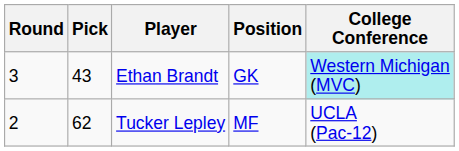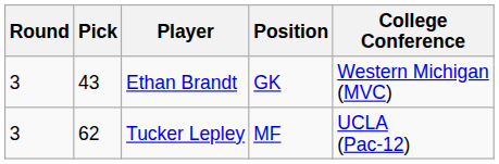 <table class="wikitable" style="text-align:left; font-size:95%;">
 <tr>
 <th><strong>Round</strong></th>
 <th><strong>Pick</strong></th>
 <th><strong>Player</strong></th>
 <th><strong>Position</strong></th>
 <th><strong>College<br>Conference</strong></th>
 </tr>
 <tr>
 <td>3</td>
 <td>43</td>
 <td> <a href='#'>Ethan Brandt</a></td>
 <td><a href='#'>GK</a></td>
-<td style="background: paleturquoise;"><a href='#'>Western Michigan</a><br>(<a href='#'>MVC</a>)</td>
+<td><a href='#'>Western Michigan</a><br>(<a href='#'>MVC</a>)</td>
 </tr>
 <tr>
-<td>2</td>
+<td>3</td>
 <td>62</td>
 <td> <a href='#'>Tucker Lepley</a></td>
 <td><a href='#'>MF</a></td>
 <td><a href='#'>UCLA</a><br>(<a href='#'>Pac-12</a>)</td>
 </tr>
 </table>
